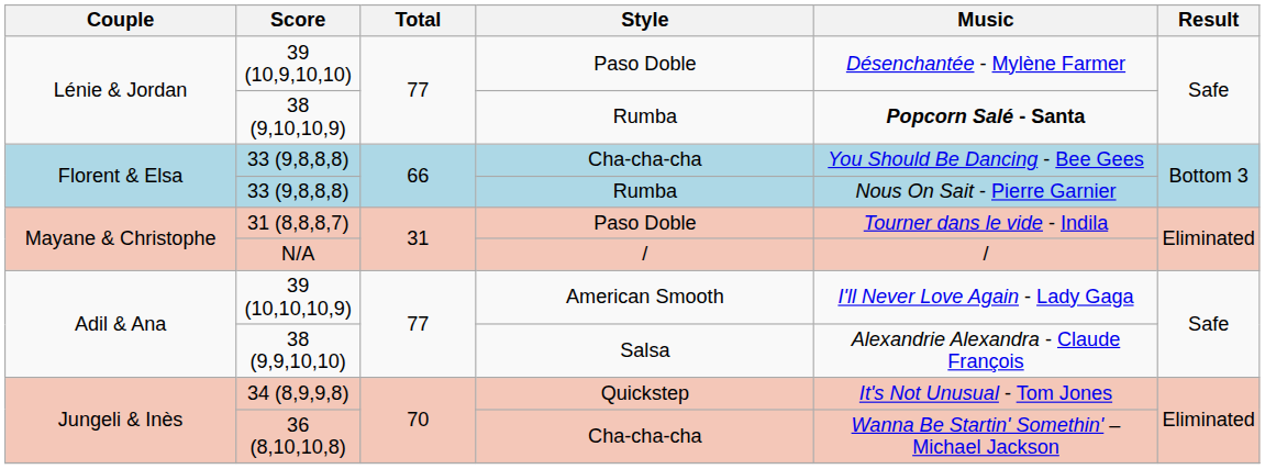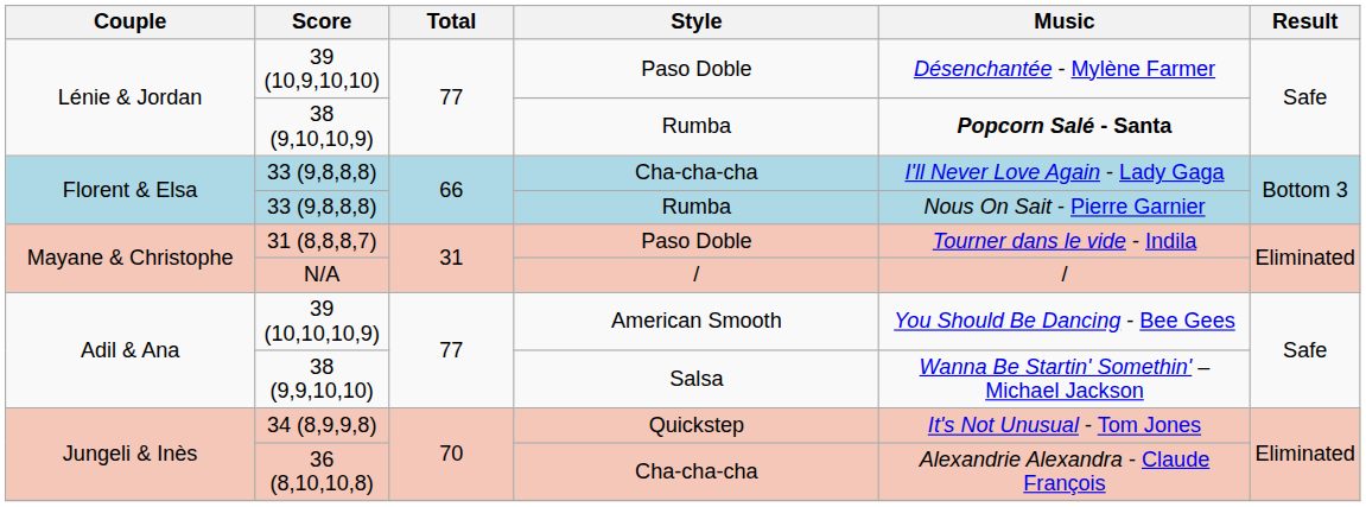 <table class="wikitable" style="width:80%; text-align:center;">
 <tr>
 <th style="width:20%;">Couple</th>
 <th style="width:10%;">Score</th>
 <th style="width:10%;">Total</th>
 <th style="width:30%;">Style</th>
 <th style="width:60%;">Music</th>
 <th style="width:60%;">Result</th>
 </tr>
 <tr>
 <td rowspan=2>Lénie & Jordan</td>
 <td style="text-align:center;">39 (10,9,10,10)</td>
 <td rowspan="2" style="text-align:center;">77</td>
 <td style="text-align:center;">Paso Doble</td>
 <td style="text-align:center;"><em><a href='#'>Désenchantée</a></em> - <a href='#'>Mylène Farmer</a></td>
 <td rowspan="2" style="text-align:center;">Safe</td>
 </tr>
 <tr>
 <td style="text-align:center;">38 (9,10,10,9)</td>
 <td style="text-align:center;">Rumba</td>
 <td><strong><em>Popcorn Salé</em> - Santa</strong></td>
 </tr>
 <tr style="background:lightblue">
 <td rowspan=2>Florent & Elsa</td>
 <td style="text-align:center;">33 (9,8,8,8)</td>
 <td rowspan="2">66</td>
 <td style="text-align:center;">Cha-cha-cha</td>
-<td><a href='#'><em>You Should Be Dancing</em></a> - <a href='#'>Bee Gees</a></td>
+<td><a href='#'><em>I'll Never Love Again</em></a> - <a href='#'>Lady Gaga</a></td>
 <td rowspan="2" style="text-align:center;">Bottom 3</td>
 </tr>
 <tr style="background:lightblue">
 <td style="text-align:center;">33 (9,8,8,8)</td>
 <td style="text-align:center;">Rumba</td>
 <td><em>Nous On Sait</em> - <a href='#'>Pierre Garnier</a></td>
 </tr>
 <tr style="background:#f4c7b8;">
 <td rowspan=2>Mayane & Christophe</td>
 <td style="text-align:center;">31 (8,8,8,7)</td>
 <td rowspan="2">31</td>
 <td style="text-align:center;">Paso Doble</td>
 <td><a href='#'><em>Tourner dans le vide</em></a> - <a href='#'>Indila</a></td>
 <td rowspan="2" style="text-align:center;">Eliminated</td>
 </tr>
 <tr style="background:#f4c7b8;">
 <td style="text-align:center;">N/A</td>
 <td style="text-align:center;">/</td>
 <td>/</td>
 </tr>
 <tr>
 <td rowspan=2>Adil & Ana</td>
 <td style="text-align:center;">39 (10,10,10,9)</td>
 <td rowspan="2">77</td>
 <td style="text-align:center;">American Smooth</td>
-<td><a href='#'><em>I'll Never Love Again</em></a> - <a href='#'>Lady Gaga</a></td>
+<td><a href='#'><em>You Should Be Dancing</em></a> - <a href='#'>Bee Gees</a></td>
 <td rowspan="2" style="text-align:center;">Safe</td>
 </tr>
 <tr>
 <td style="text-align:center;">38 (9,9,10,10)</td>
 <td style="text-align:center;">Salsa</td>
-<td><em>Alexandrie Alexandra</em> - <a href='#'>Claude François</a></td>
+<td><em><a href='#'>Wanna Be Startin' Somethin'</a></em> – <a href='#'>Michael Jackson</a></td>
 </tr>
 <tr style="background:#f4c7b8;">
 <td rowspan=2>Jungeli & Inès</td>
 <td style="text-align:center;">34 (8,9,9,8)</td>
 <td rowspan="2">70</td>
 <td style="text-align:center;">Quickstep</td>
 <td><em><a href='#'>It's Not Unusual</a></em> - <a href='#'>Tom Jones</a></td>
 <td rowspan="2" style="text-align:center;">Eliminated</td>
 </tr>
 <tr style="background:#f4c7b8;">
 <td style="text-align:center;">36 (8,10,10,8)</td>
 <td style="text-align:center;">Cha-cha-cha</td>
-<td><em><a href='#'>Wanna Be Startin' Somethin'</a></em> – <a href='#'>Michael Jackson</a></td>
+<td><em>Alexandrie Alexandra</em> - <a href='#'>Claude François</a></td>
 </tr>
 <tr>
 </tr>
 </table>
